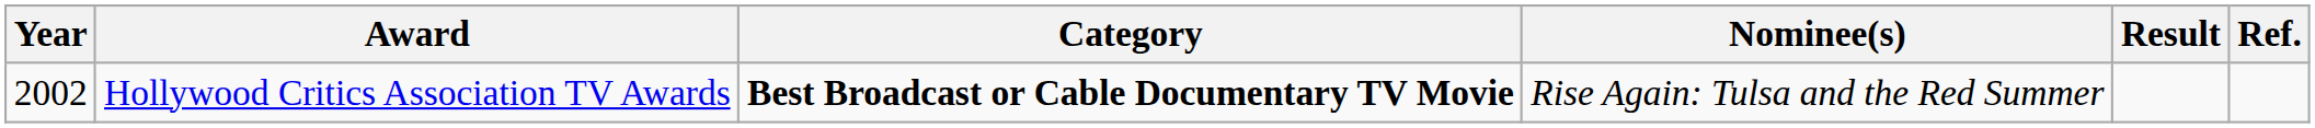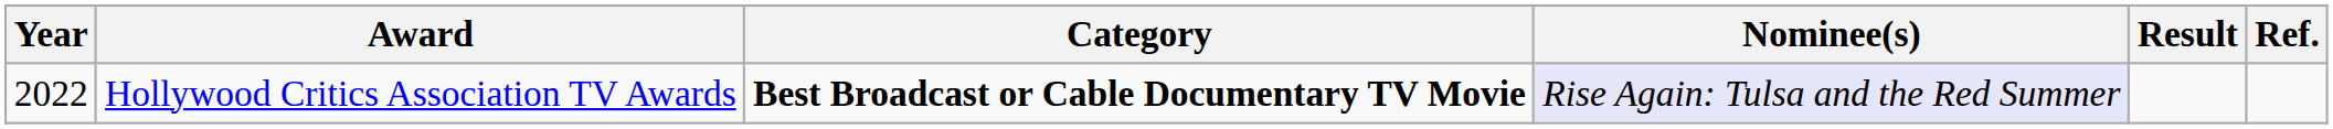 <table class="wikitable">
 <tr>
 <th>Year</th>
 <th>Award</th>
 <th>Category</th>
 <th>Nominee(s)</th>
 <th>Result</th>
 <th>Ref.</th>
 </tr>
 <tr>
-<td>2002</td>
+<td>2022</td>
 <td><a href='#'>Hollywood Critics Association TV Awards</a></td>
 <td><strong>Best Broadcast or Cable Documentary TV Movie</strong></td>
-<td><em>Rise Again: Tulsa and the Red Summer</em></td>
+<td style="background: lavender;"><em>Rise Again: Tulsa and the Red Summer</em></td>
 <td></td>
 <td style="text-align:center;"></td>
 </tr>
 </table>
